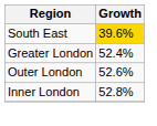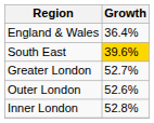 <table class="wikitable">
 <tr>
 <th>Region</th>
 <th>Growth</th>
+</tr>
+<tr>
+<td>England & Wales</td>
+<td>36.4%</td>
 </tr>
 <tr>
 <td>South East</td>
 <td style="background: gold;">39.6%</td>
 </tr>
 <tr>
 <td>Greater London</td>
-<td>52.4%</td>
+<td>52.7%</td>
 </tr>
 <tr>
 <td>Outer London</td>
 <td>52.6%</td>
 </tr>
 <tr>
 <td>Inner London</td>
 <td>52.8%</td>
 </tr>
 <tr>
 </tr>
 </table>
